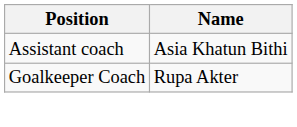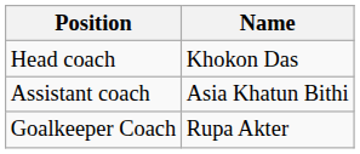 <table class="wikitable">
 <tr>
 <th>Position</th>
 <th>Name</th>
+</tr>
+<tr>
+<td>Head coach</td>
+<td> Khokon Das</td>
 </tr>
 <tr>
 <td>Assistant coach</td>
 <td> Asia Khatun Bithi</td>
 </tr>
 <tr>
 <td>Goalkeeper Coach</td>
 <td> Rupa Akter</td>
 </tr>
 </table>
